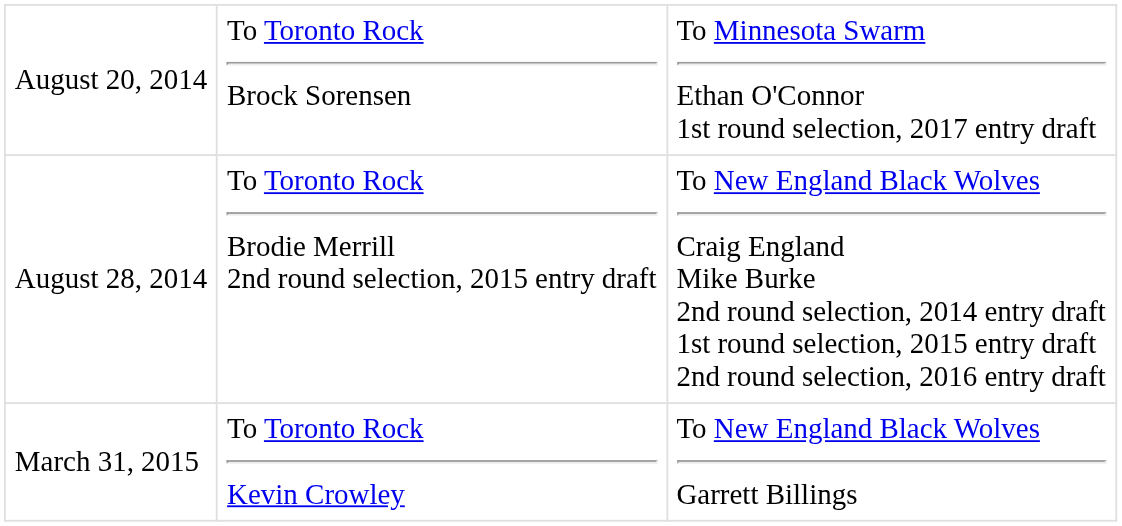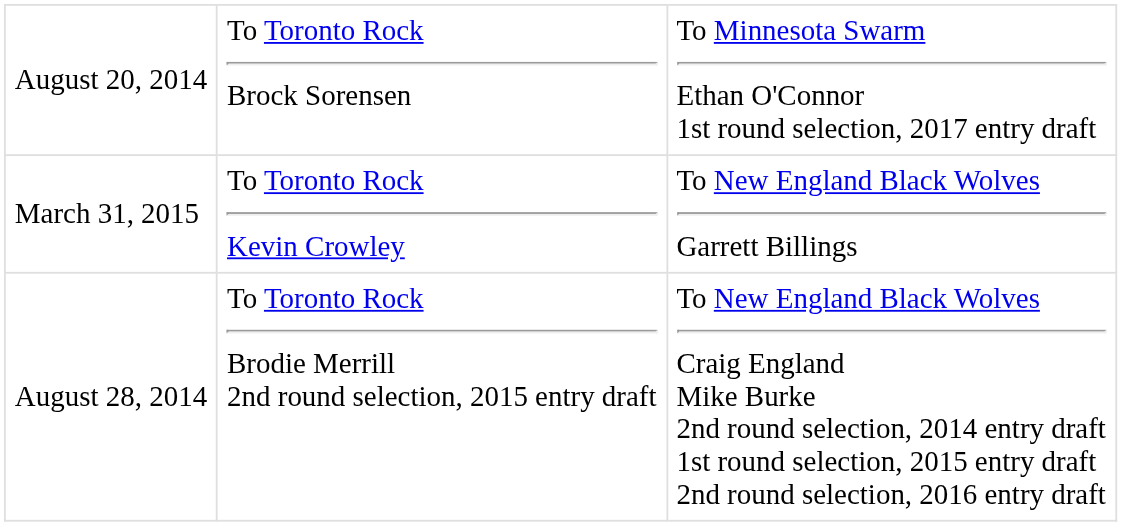 <table border=1 style="border-collapse:collapse" bordercolor="#DFDFDF"  cellpadding="5">
 <tr>
 <td>August 20, 2014</td>
 <td valign="top">To <a href='#'>Toronto Rock</a><hr>Brock Sorensen</td>
 <td valign="top">To <a href='#'>Minnesota Swarm</a><hr>Ethan O'Connor<br>1st round selection, 2017 entry draft</td>
 </tr>
 <tr>
+<td>March 31, 2015</td>
+<td valign="top">To <a href='#'>Toronto Rock</a><hr><a href='#'>Kevin Crowley</a></td>
+<td valign="top">To <a href='#'>New England Black Wolves</a><hr>Garrett Billings</td>
+</tr>
+<tr>
 <td>August 28, 2014</td>
 <td valign="top">To <a href='#'>Toronto Rock</a><hr>Brodie Merrill<br>2nd round selection, 2015 entry draft</td>
 <td valign="top">To <a href='#'>New England Black Wolves</a><hr>Craig England<br>Mike Burke<br>2nd round selection, 2014 entry draft<br>1st round selection, 2015 entry draft<br>2nd round selection, 2016 entry draft</td>
 </tr>
-<tr>
-<td>March 31, 2015</td>
-<td valign="top">To <a href='#'>Toronto Rock</a><hr><a href='#'>Kevin Crowley</a></td>
-<td valign="top">To <a href='#'>New England Black Wolves</a><hr>Garrett Billings</td>
-</tr>
 </table>
